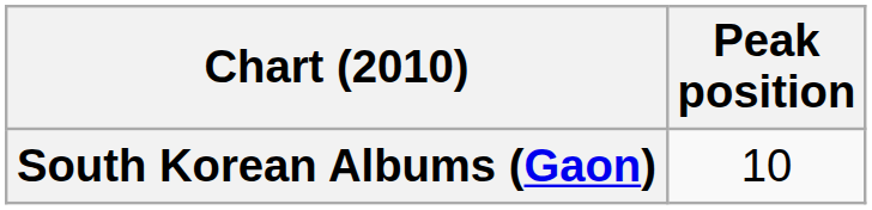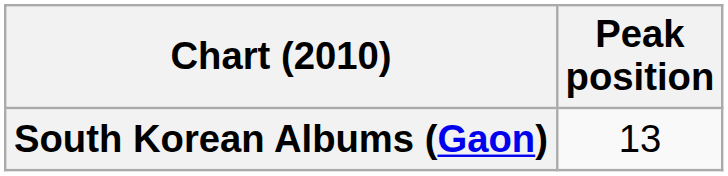 <table class="wikitable plainrowheaders">
 <tr>
 <th>Chart (2010)</th>
 <th>Peak<br>position</th>
 </tr>
 <tr>
 <th scope="row">South Korean Albums (<a href='#'>Gaon</a>)</th>
-<td style="text-align:center;">10</td>
+<td style="text-align:center;">13</td>
 </tr>
 </table>
